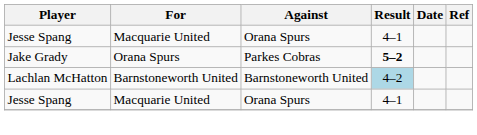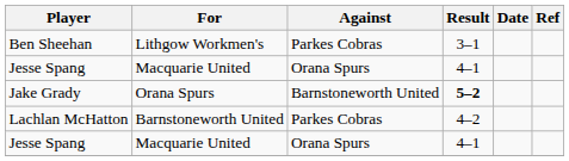 <table class="wikitable">
 <tr>
 <th>Player</th>
 <th>For</th>
 <th>Against</th>
 <th style="text-align:center">Result</th>
 <th>Date</th>
 <th>Ref</th>
+</tr>
+<tr>
+<td>Ben Sheehan</td>
+<td>Lithgow Workmen's</td>
+<td>Parkes Cobras</td>
+<td style="text-align:center;">3–1</td>
+<td></td>
+<td></td>
 </tr>
 <tr>
 <td>Jesse Spang</td>
 <td>Macquarie United</td>
 <td>Orana Spurs</td>
 <td style="text-align:center;">4–1</td>
 <td></td>
 <td></td>
 </tr>
 <tr>
 <td>Jake Grady</td>
 <td>Orana Spurs</td>
-<td>Parkes Cobras</td>
+<td>Barnstoneworth United</td>
 <td style="text-align:center;"><strong>5–2</strong></td>
 <td></td>
 <td></td>
 </tr>
 <tr>
 <td>Lachlan McHatton</td>
 <td>Barnstoneworth United</td>
-<td>Barnstoneworth United</td>
-<td style="background: lightblue; text-align:center;">4–2</td>
+<td>Parkes Cobras</td>
+<td style="text-align:center;">4–2</td>
 <td></td>
 <td></td>
 </tr>
 <tr>
 <td>Jesse Spang</td>
 <td>Macquarie United</td>
 <td>Orana Spurs</td>
 <td style="text-align:center;">4–1</td>
 <td></td>
 <td></td>
 </tr>
 <tr>
 </tr>
 </table>
